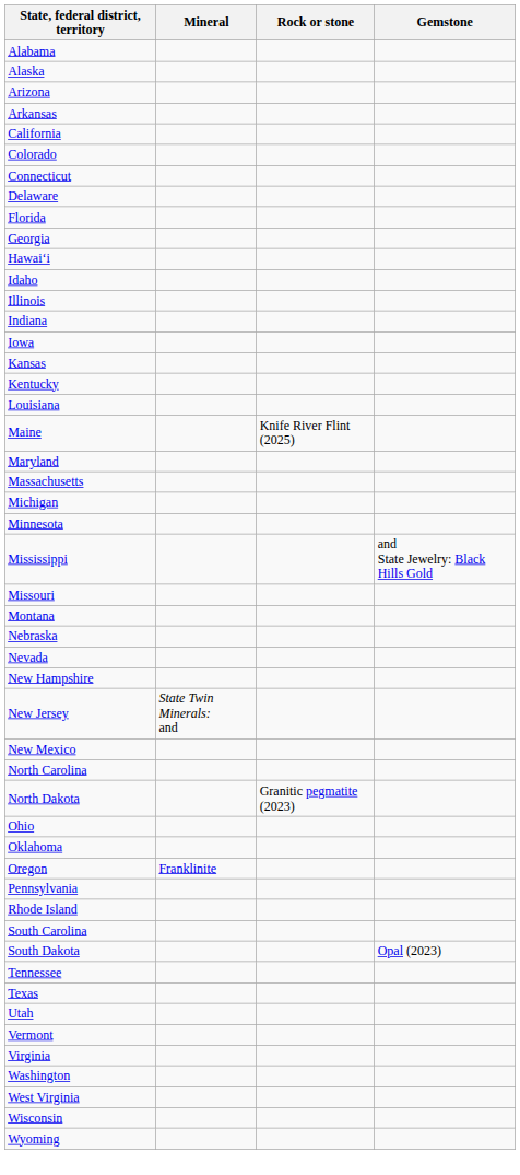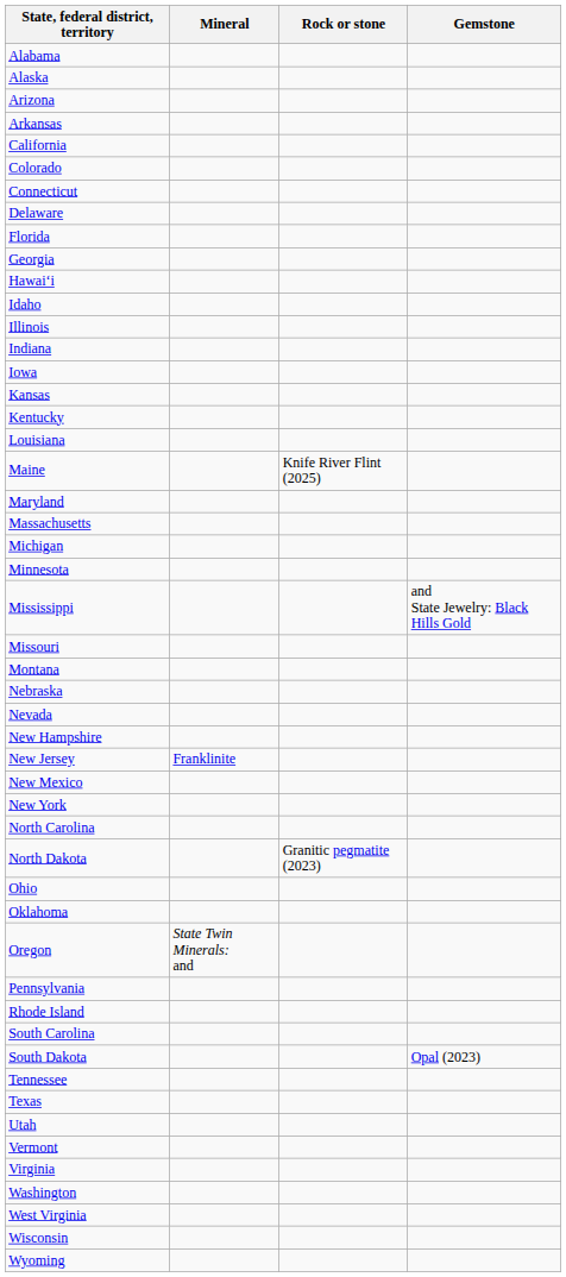 <table class="wikitable sortable" align="center" width="100%">
 <tr>
 <th>State, federal district, territory</th>
 <th>Mineral</th>
 <th>Rock or stone</th>
 <th>Gemstone</th>
 </tr>
 <tr>
 <td><a href='#'>Alabama</a></td>
 <td></td>
 <td></td>
 <td></td>
 </tr>
 <tr>
 <td><a href='#'>Alaska</a></td>
 <td></td>
 <td> </td>
 <td></td>
 </tr>
 <tr>
 <td><a href='#'>Arizona</a></td>
 <td></td>
 <td></td>
 <td></td>
 </tr>
 <tr>
 <td><a href='#'>Arkansas</a></td>
 <td></td>
 <td></td>
 <td></td>
 </tr>
 <tr>
 <td><a href='#'>California</a></td>
 <td></td>
 <td></td>
 <td></td>
 </tr>
 <tr>
 <td><a href='#'>Colorado</a></td>
 <td></td>
 <td></td>
 <td></td>
 </tr>
 <tr>
 <td><a href='#'>Connecticut</a></td>
 <td></td>
 <td></td>
 <td> </td>
 </tr>
 <tr>
 <td><a href='#'>Delaware</a></td>
 <td></td>
 <td></td>
 <td></td>
 </tr>
 <tr>
 <td><a href='#'>Florida</a></td>
 <td></td>
 <td></td>
 <td></td>
 </tr>
 <tr>
 <td><a href='#'>Georgia</a></td>
 <td></td>
 <td></td>
 <td></td>
 </tr>
 <tr>
 <td><a href='#'>Hawaiʻi</a></td>
 <td></td>
 <td></td>
 <td></td>
 </tr>
 <tr>
 <td><a href='#'>Idaho</a></td>
 <td></td>
 <td></td>
 <td></td>
 </tr>
 <tr>
 <td><a href='#'>Illinois</a></td>
 <td></td>
 <td></td>
 <td></td>
 </tr>
 <tr>
 <td><a href='#'>Indiana</a></td>
 <td></td>
 <td></td>
 <td></td>
 </tr>
 <tr>
 <td><a href='#'>Iowa</a></td>
 <td></td>
 <td></td>
 <td></td>
 </tr>
 <tr>
 <td><a href='#'>Kansas</a></td>
 <td></td>
 <td></td>
 <td></td>
 </tr>
 <tr>
 <td><a href='#'>Kentucky</a></td>
 <td></td>
 <td></td>
 <td></td>
 </tr>
 <tr>
 <td><a href='#'>Louisiana</a></td>
 <td></td>
 <td></td>
 <td></td>
 </tr>
 <tr>
 <td><a href='#'>Maine</a></td>
 <td></td>
 <td>Knife River Flint (2025)</td>
 <td></td>
 </tr>
 <tr>
 <td><a href='#'>Maryland</a></td>
 <td></td>
 <td></td>
 <td></td>
 </tr>
 <tr>
 <td><a href='#'>Massachusetts</a></td>
 <td></td>
 <td></td>
 <td></td>
 </tr>
 <tr>
 <td><a href='#'>Michigan</a></td>
 <td></td>
 <td></td>
 <td></td>
 </tr>
 <tr>
 <td><a href='#'>Minnesota</a></td>
 <td></td>
 <td></td>
 <td></td>
 </tr>
 <tr>
 <td><a href='#'>Mississippi</a></td>
 <td></td>
 <td></td>
 <td> and<br>State Jewelry: <a href='#'>Black Hills Gold</a></td>
 </tr>
 <tr>
 <td><a href='#'>Missouri</a></td>
 <td></td>
 <td></td>
 <td></td>
 </tr>
 <tr>
 <td><a href='#'>Montana</a></td>
 <td></td>
 <td></td>
 <td></td>
 </tr>
 <tr>
 <td><a href='#'>Nebraska</a></td>
 <td></td>
 <td></td>
 <td></td>
 </tr>
 <tr>
 <td><a href='#'>Nevada</a></td>
 <td></td>
 <td></td>
 <td><br></td>
 </tr>
 <tr>
 <td><a href='#'>New Hampshire</a></td>
 <td></td>
 <td></td>
 <td></td>
 </tr>
 <tr>
 <td><a href='#'>New Jersey</a></td>
-<td><em>State Twin Minerals:</em><br>and<br></td>
+<td><a href='#'>Franklinite</a></td>
 <td></td>
 <td></td>
 </tr>
 <tr>
 <td><a href='#'>New Mexico</a></td>
+<td></td>
+<td></td>
+<td></td>
+</tr>
+<tr>
+<td><a href='#'>New York</a></td>
 <td></td>
 <td></td>
 <td></td>
 </tr>
 <tr>
 <td><a href='#'>North Carolina</a></td>
 <td></td>
 <td></td>
 <td></td>
 </tr>
 <tr>
 <td><a href='#'>North Dakota</a></td>
 <td></td>
 <td> Granitic <a href='#'>pegmatite</a> (2023)</td>
 <td></td>
 </tr>
 <tr>
 <td><a href='#'>Ohio</a></td>
 <td></td>
 <td></td>
 <td></td>
 </tr>
 <tr>
 <td><a href='#'>Oklahoma</a></td>
 <td></td>
 <td></td>
 <td> </td>
 </tr>
 <tr>
 <td><a href='#'>Oregon</a></td>
-<td><a href='#'>Franklinite</a></td>
+<td><em>State Twin Minerals:</em><br>and<br></td>
 <td></td>
 <td></td>
 </tr>
 <tr>
 <td><a href='#'>Pennsylvania</a></td>
 <td></td>
 <td></td>
 <td></td>
 </tr>
 <tr>
 <td><a href='#'>Rhode Island</a></td>
 <td></td>
 <td></td>
 <td></td>
 </tr>
 <tr>
 <td><a href='#'>South Carolina</a></td>
 <td></td>
 <td></td>
 <td></td>
 </tr>
 <tr>
 <td><a href='#'>South Dakota</a></td>
 <td></td>
 <td></td>
 <td><a href='#'>Opal</a> (2023)</td>
 </tr>
 <tr>
 <td><a href='#'>Tennessee</a></td>
 <td></td>
 <td></td>
 <td></td>
 </tr>
 <tr>
 <td><a href='#'>Texas</a></td>
 <td></td>
 <td></td>
 <td><br></td>
 </tr>
 <tr>
 <td><a href='#'>Utah</a></td>
 <td></td>
 <td></td>
 <td></td>
 </tr>
 <tr>
 <td><a href='#'>Vermont</a></td>
 <td></td>
 <td></td>
 <td></td>
 </tr>
 <tr>
 <td><a href='#'>Virginia</a></td>
 <td></td>
 <td></td>
 <td></td>
 </tr>
 <tr>
 <td><a href='#'>Washington</a></td>
 <td></td>
 <td></td>
 <td></td>
 </tr>
 <tr>
 <td><a href='#'>West Virginia</a></td>
 <td></td>
 <td></td>
 <td></td>
 </tr>
 <tr>
 <td><a href='#'>Wisconsin</a></td>
 <td></td>
 <td></td>
 <td></td>
 </tr>
 <tr>
 <td><a href='#'>Wyoming</a></td>
 <td></td>
 <td></td>
 <td></td>
 </tr>
 </table>
